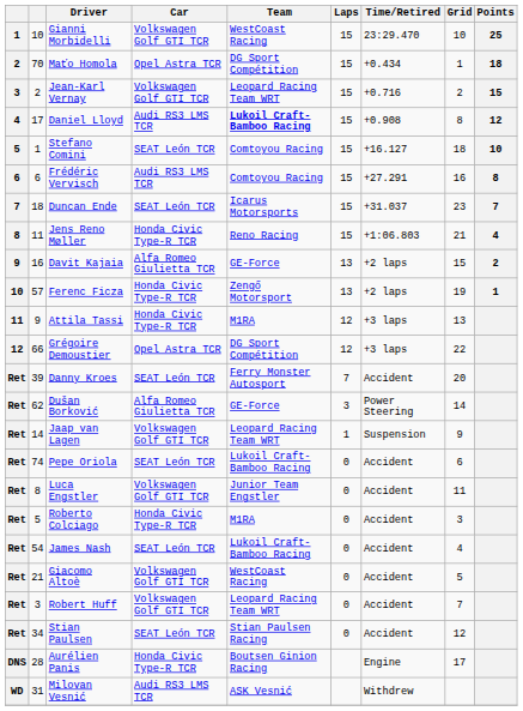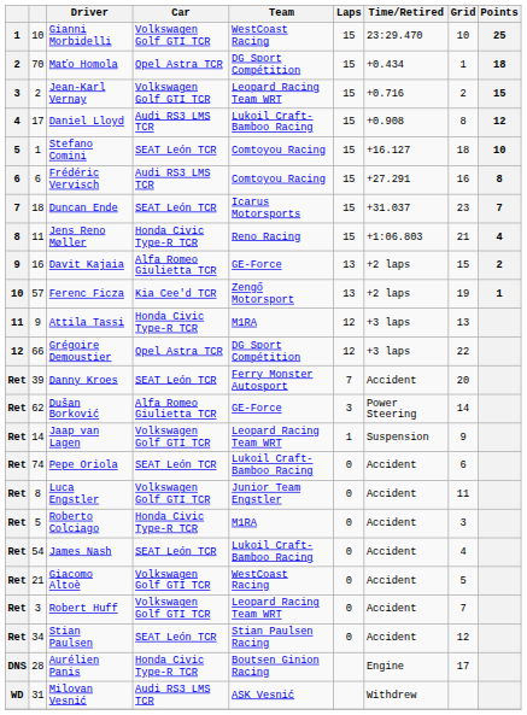 <table class="wikitable sortable" style="font-size:95%">
 <tr>
 <th></th>
 <th></th>
 <th>Driver</th>
 <th>Car</th>
 <th>Team</th>
 <th>Laps</th>
 <th>Time/Retired</th>
 <th>Grid</th>
 <th>Points</th>
 </tr>
 <tr>
 <th>1</th>
 <td align=center>10</td>
 <td> <a href='#'>Gianni Morbidelli</a></td>
 <td><a href='#'>Volkswagen Golf GTI TCR</a></td>
 <td> <a href='#'>WestCoast Racing</a></td>
 <td align=center>15</td>
 <td>23:29.470</td>
 <td align=center>10</td>
 <th>25</th>
 </tr>
 <tr>
 <th>2</th>
 <td align=center>70</td>
 <td> <a href='#'>Maťo Homola</a></td>
 <td><a href='#'>Opel Astra TCR</a></td>
 <td> <a href='#'>DG Sport Compétition</a></td>
 <td align=center>15</td>
 <td>+0.434</td>
 <td align=center>1</td>
 <th>18</th>
 </tr>
 <tr>
 <th>3</th>
 <td align=center>2</td>
 <td> <a href='#'>Jean-Karl Vernay</a></td>
 <td><a href='#'>Volkswagen Golf GTI TCR</a></td>
 <td> <a href='#'>Leopard Racing Team WRT</a></td>
 <td align=center>15</td>
 <td>+0.716</td>
 <td align=center>2</td>
 <th>15</th>
 </tr>
 <tr>
 <th>4</th>
 <td align=center>17</td>
 <td> <a href='#'>Daniel Lloyd</a></td>
 <td><a href='#'>Audi RS3 LMS TCR</a></td>
-<td><strong> <a href='#'>Lukoil Craft-Bamboo Racing</a></strong></td>
+<td> <a href='#'>Lukoil Craft-Bamboo Racing</a></td>
 <td align=center>15</td>
 <td>+0.908</td>
 <td align=center>8</td>
 <th>12</th>
 </tr>
 <tr>
 <th>5</th>
 <td align=center>1</td>
 <td> <a href='#'>Stefano Comini</a></td>
 <td><a href='#'>SEAT León TCR</a></td>
 <td> <a href='#'>Comtoyou Racing</a></td>
 <td align=center>15</td>
 <td>+16.127</td>
 <td align=center>18</td>
 <th>10</th>
 </tr>
 <tr>
 <th>6</th>
 <td align=center>6</td>
 <td> <a href='#'>Frédéric Vervisch</a></td>
 <td><a href='#'>Audi RS3 LMS TCR</a></td>
 <td> <a href='#'>Comtoyou Racing</a></td>
 <td align=center>15</td>
 <td>+27.291</td>
 <td align=center>16</td>
 <th>8</th>
 </tr>
 <tr>
 <th>7</th>
 <td align=center>18</td>
 <td> <a href='#'>Duncan Ende</a></td>
 <td><a href='#'>SEAT León TCR</a></td>
 <td> <a href='#'>Icarus Motorsports</a></td>
 <td align=center>15</td>
 <td>+31.037</td>
 <td align=center>23</td>
 <th>7</th>
 </tr>
 <tr>
 <th>8</th>
 <td align=center>11</td>
 <td> <a href='#'>Jens Reno Møller</a></td>
 <td><a href='#'>Honda Civic Type-R TCR</a></td>
 <td> <a href='#'>Reno Racing</a></td>
 <td align=center>15</td>
 <td>+1:06.803</td>
 <td align=center>21</td>
 <th>4</th>
 </tr>
 <tr>
 <th>9</th>
 <td align=center>16</td>
 <td> <a href='#'>Davit Kajaia</a></td>
 <td><a href='#'>Alfa Romeo Giulietta TCR</a></td>
 <td> <a href='#'>GE-Force</a></td>
 <td align=center>13</td>
 <td>+2 laps</td>
 <td align=center>15</td>
 <th>2</th>
 </tr>
 <tr>
 <th>10</th>
 <td align=center>57</td>
 <td> <a href='#'>Ferenc Ficza</a></td>
-<td><a href='#'>Honda Civic Type-R TCR</a></td>
+<td><a href='#'>Kia Cee'd TCR</a></td>
 <td> <a href='#'>Zengő Motorsport</a></td>
 <td align=center>13</td>
 <td>+2 laps</td>
 <td align=center>19</td>
 <th>1</th>
 </tr>
 <tr>
 <th>11</th>
 <td align=center>9</td>
 <td> <a href='#'>Attila Tassi</a></td>
 <td><a href='#'>Honda Civic Type-R TCR</a></td>
 <td> <a href='#'>M1RA</a></td>
 <td align=center>12</td>
 <td>+3 laps</td>
 <td align=center>13</td>
 <th></th>
 </tr>
 <tr>
 <th>12</th>
 <td align=center>66</td>
 <td> <a href='#'>Grégoire Demoustier</a></td>
 <td><a href='#'>Opel Astra TCR</a></td>
 <td> <a href='#'>DG Sport Compétition</a></td>
 <td align=center>12</td>
 <td>+3 laps</td>
 <td align=center>22</td>
 <th></th>
 </tr>
 <tr>
 <th>Ret</th>
 <td align=center>39</td>
 <td> <a href='#'>Danny Kroes</a></td>
 <td><a href='#'>SEAT León TCR</a></td>
 <td> <a href='#'>Ferry Monster Autosport</a></td>
 <td align=center>7</td>
 <td>Accident</td>
 <td align=center>20</td>
 <th></th>
 </tr>
 <tr>
 <th>Ret</th>
 <td align=center>62</td>
 <td> <a href='#'>Dušan Borković</a></td>
 <td><a href='#'>Alfa Romeo Giulietta TCR</a></td>
 <td> <a href='#'>GE-Force</a></td>
 <td align=center>3</td>
 <td>Power Steering</td>
 <td align=center>14</td>
 <th></th>
 </tr>
 <tr>
 <th>Ret</th>
 <td align=center>14</td>
 <td> <a href='#'>Jaap van Lagen</a></td>
 <td><a href='#'>Volkswagen Golf GTI TCR</a></td>
 <td> <a href='#'>Leopard Racing Team WRT</a></td>
 <td align=center>1</td>
 <td>Suspension</td>
 <td align=center>9</td>
 <th></th>
 </tr>
 <tr>
 <th>Ret</th>
 <td align=center>74</td>
 <td> <a href='#'>Pepe Oriola</a></td>
 <td><a href='#'>SEAT León TCR</a></td>
 <td> <a href='#'>Lukoil Craft-Bamboo Racing</a></td>
 <td align=center>0</td>
 <td>Accident</td>
 <td align=center>6</td>
 <th></th>
 </tr>
 <tr>
 <th>Ret</th>
 <td align=center>8</td>
 <td> <a href='#'>Luca Engstler</a></td>
 <td><a href='#'>Volkswagen Golf GTI TCR</a></td>
 <td> <a href='#'>Junior Team Engstler</a></td>
 <td align=center>0</td>
 <td>Accident</td>
 <td align=center>11</td>
 <th></th>
 </tr>
 <tr>
 <th>Ret</th>
 <td align=center>5</td>
 <td> <a href='#'>Roberto Colciago</a></td>
 <td><a href='#'>Honda Civic Type-R TCR</a></td>
 <td> <a href='#'>M1RA</a></td>
 <td align=center>0</td>
 <td>Accident</td>
 <td align=center>3</td>
 <th></th>
 </tr>
 <tr>
 <th>Ret</th>
 <td align=center>54</td>
 <td> <a href='#'>James Nash</a></td>
 <td><a href='#'>SEAT León TCR</a></td>
 <td> <a href='#'>Lukoil Craft-Bamboo Racing</a></td>
 <td align=center>0</td>
 <td>Accident</td>
 <td align=center>4</td>
 <th></th>
 </tr>
 <tr>
 <th>Ret</th>
 <td align=center>21</td>
 <td> <a href='#'>Giacomo Altoè</a></td>
 <td><a href='#'>Volkswagen Golf GTI TCR</a></td>
 <td> <a href='#'>WestCoast Racing</a></td>
 <td align=center>0</td>
 <td>Accident</td>
 <td align=center>5</td>
 <th></th>
 </tr>
 <tr>
 <th>Ret</th>
 <td align=center>3</td>
 <td> <a href='#'>Robert Huff</a></td>
 <td><a href='#'>Volkswagen Golf GTI TCR</a></td>
 <td> <a href='#'>Leopard Racing Team WRT</a></td>
 <td align=center>0</td>
 <td>Accident</td>
 <td align=center>7</td>
 <th></th>
 </tr>
 <tr>
 <th>Ret</th>
 <td align=center>34</td>
 <td> <a href='#'>Stian Paulsen</a></td>
 <td><a href='#'>SEAT León TCR</a></td>
 <td> <a href='#'>Stian Paulsen Racing</a></td>
 <td align=center>0</td>
 <td>Accident</td>
 <td align=center>12</td>
 <th></th>
 </tr>
 <tr>
 <th>DNS</th>
 <td align=center>28</td>
 <td> <a href='#'>Aurélien Panis</a></td>
 <td><a href='#'>Honda Civic Type-R TCR</a></td>
 <td> <a href='#'>Boutsen Ginion Racing</a></td>
 <td align=center></td>
 <td>Engine</td>
 <td align=center>17</td>
 <th></th>
 </tr>
 <tr>
 <th>WD</th>
 <td align=center>31</td>
 <td> <a href='#'>Milovan Vesnić</a></td>
 <td><a href='#'>Audi RS3 LMS TCR</a></td>
 <td> <a href='#'>ASK Vesnić</a></td>
 <td align=center></td>
 <td>Withdrew</td>
 <td align=center></td>
 <th></th>
 </tr>
 <tr>
 </tr>
 </table>
